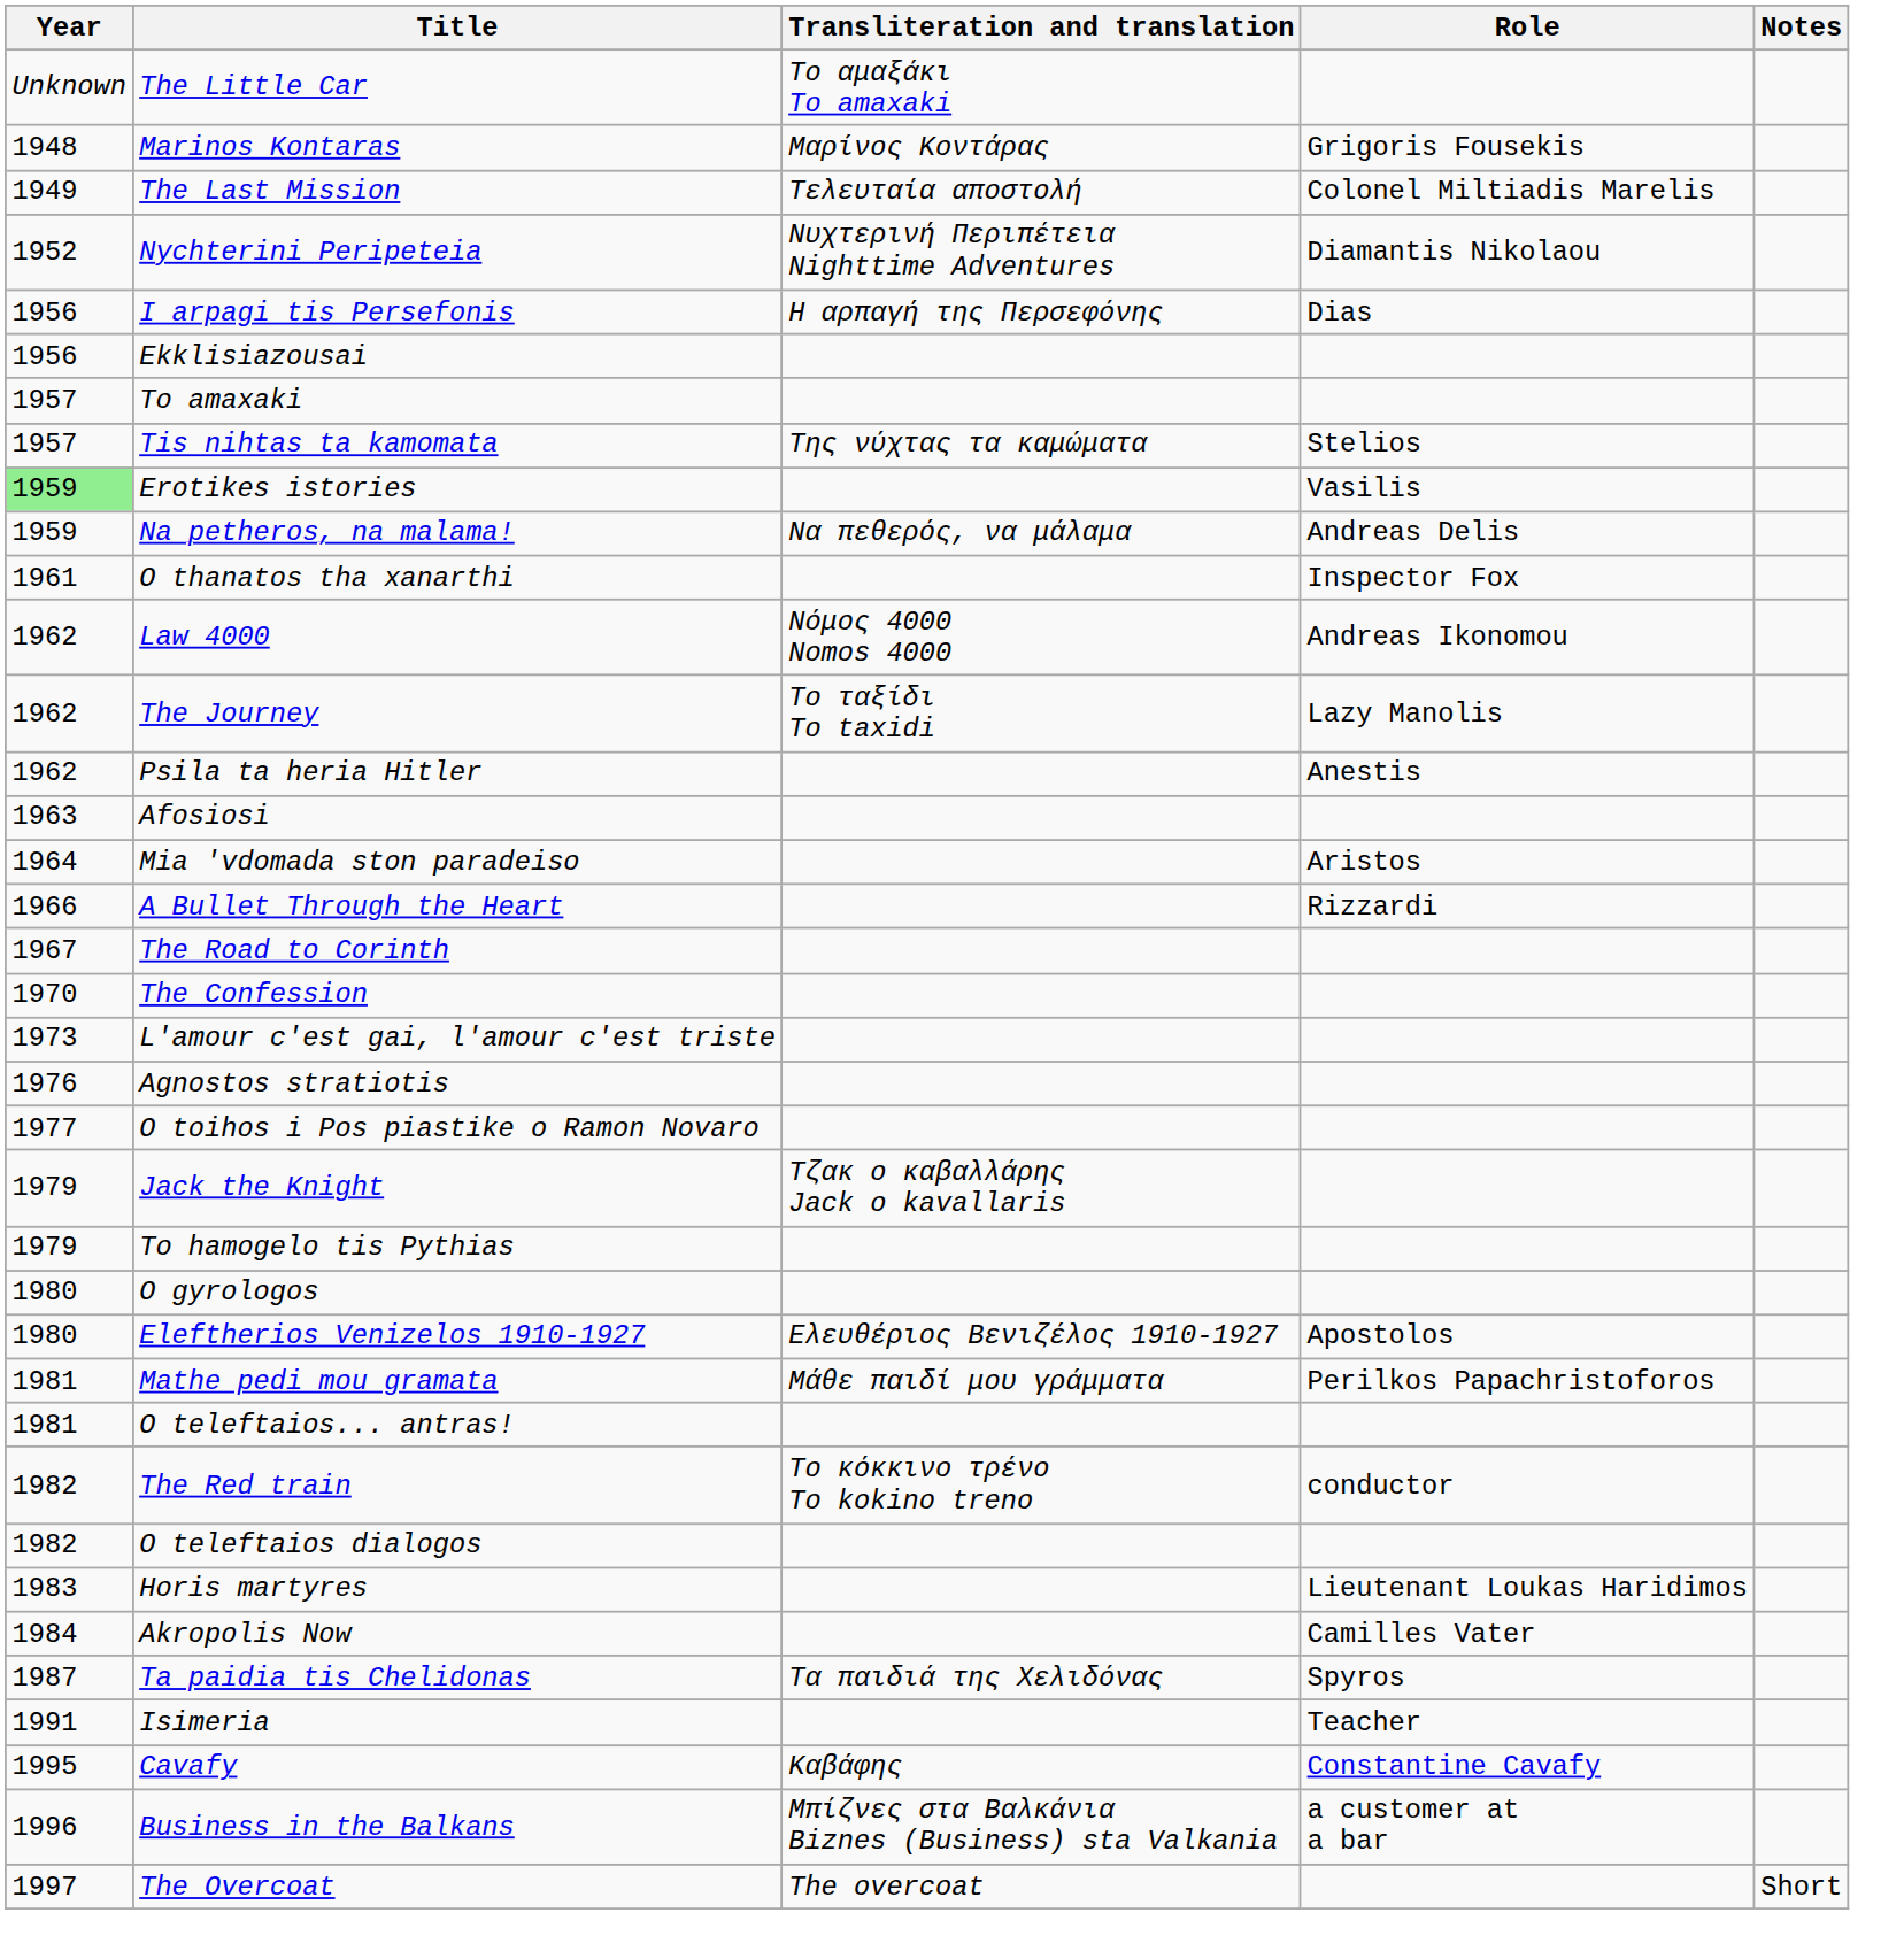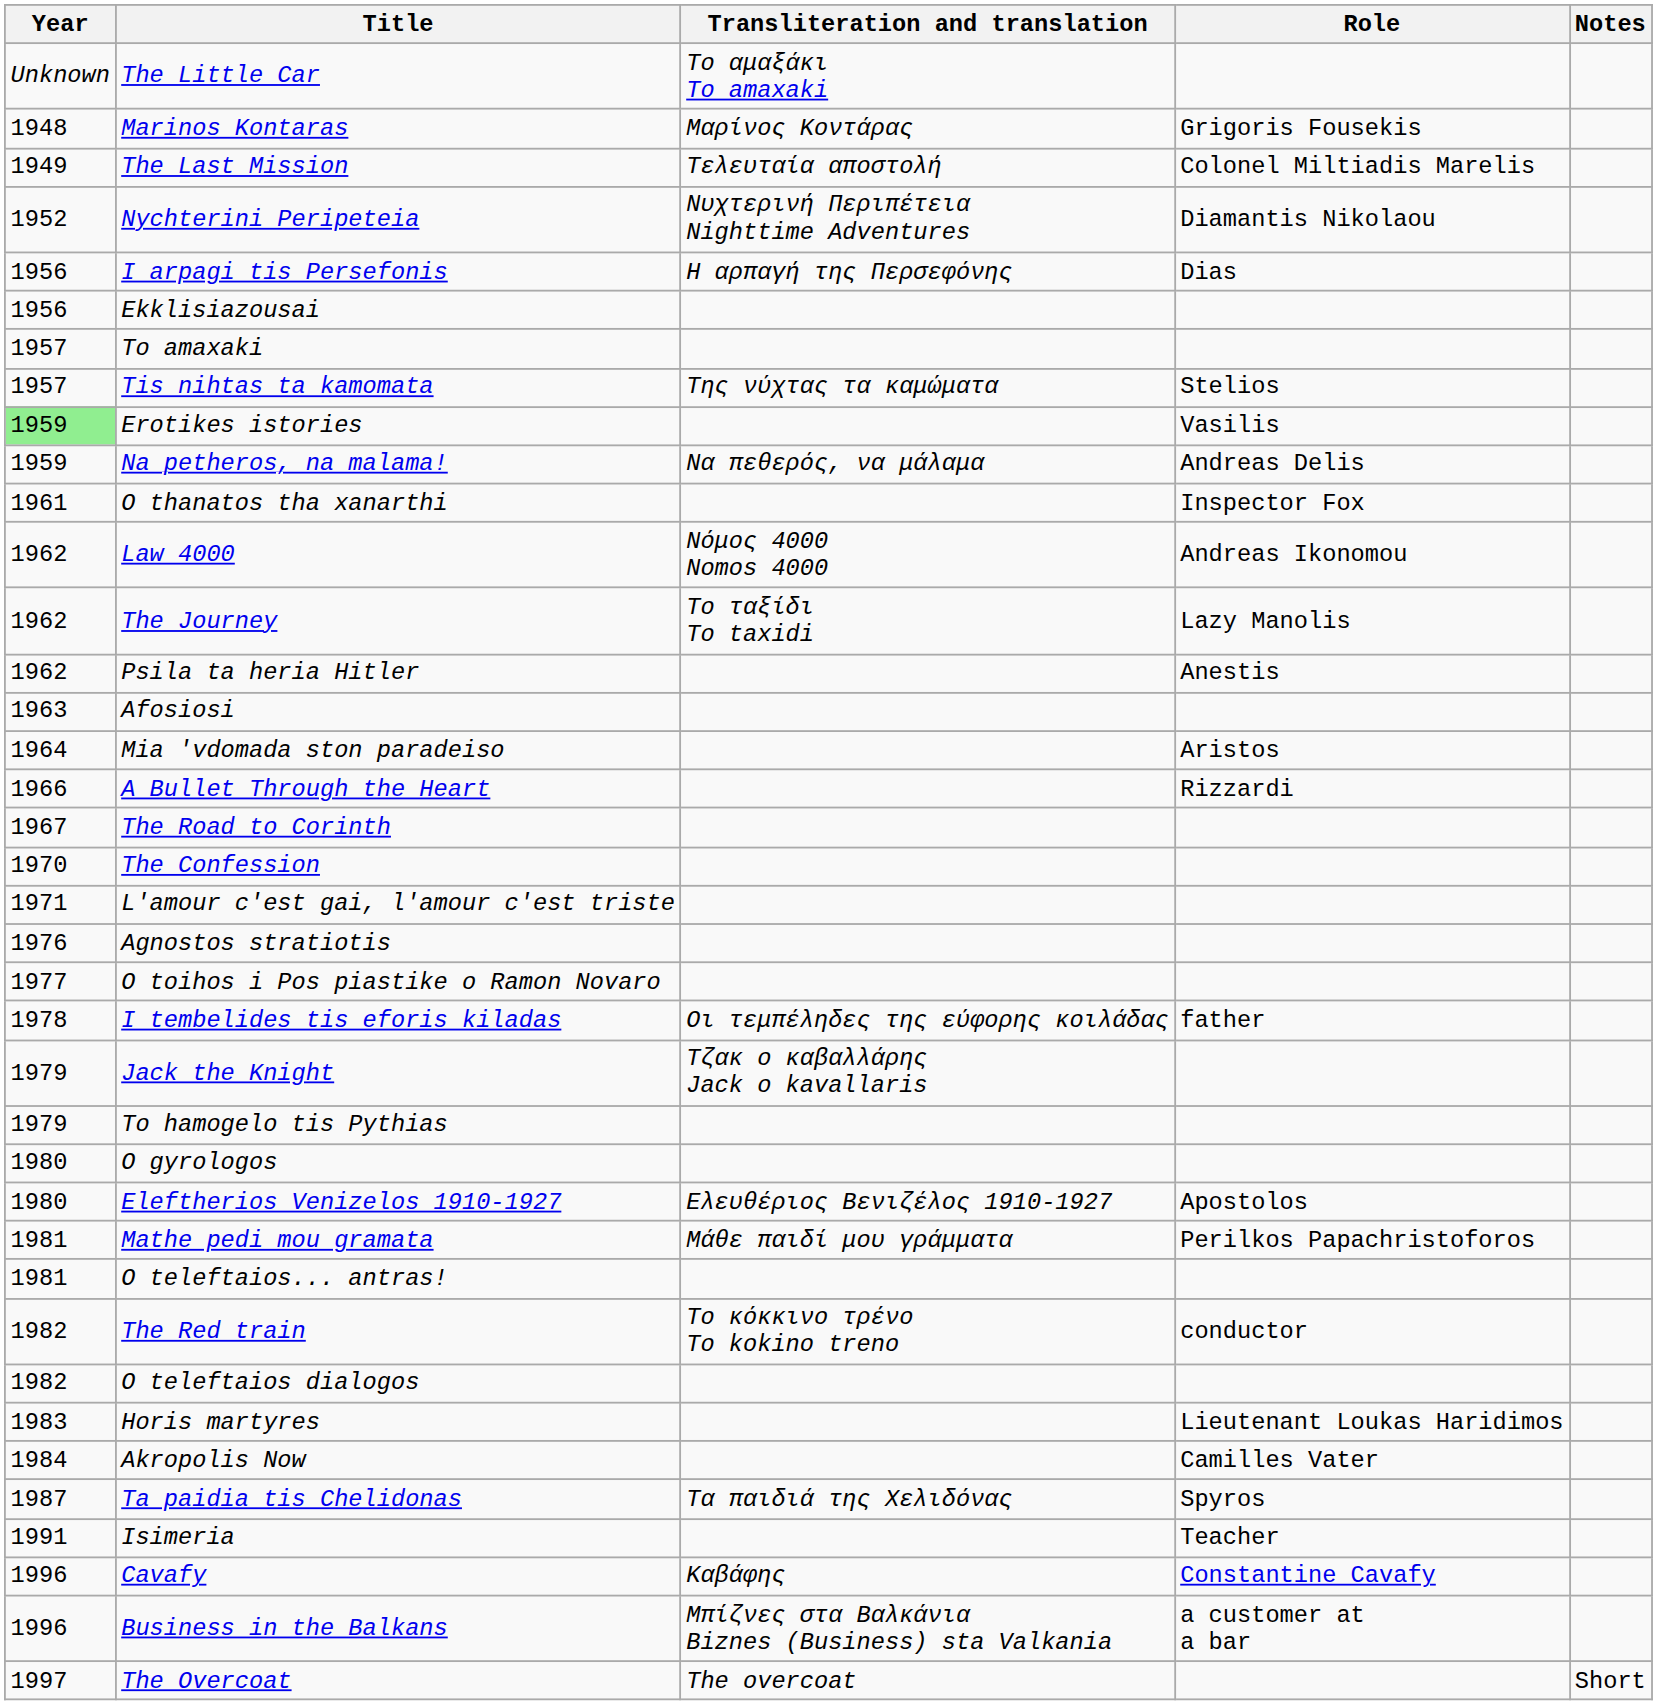 <table class="wikitable">
 <tr>
 <th>Year</th>
 <th>Title</th>
 <th>Transliteration and translation</th>
 <th>Role</th>
 <th>Notes</th>
 </tr>
 <tr>
 <td><em>Unknown</em></td>
 <td><em><a href='#'>The Little Car</a></em></td>
 <td><em>Το αμαξάκι</em><br><em><a href='#'>To amaxaki</a></em></td>
 <td></td>
 <td></td>
 </tr>
 <tr>
 <td>1948</td>
 <td><em><a href='#'>Marinos Kontaras</a></em></td>
 <td><em>Μαρίνος Κοντάρας</em></td>
 <td>Grigoris Fousekis</td>
 <td></td>
 </tr>
 <tr>
 <td>1949</td>
 <td><em><a href='#'>The Last Mission</a></em></td>
 <td><em>Τελευταία αποστολή</em></td>
 <td>Colonel Miltiadis Marelis</td>
 <td></td>
 </tr>
 <tr>
 <td>1952</td>
 <td><em><a href='#'>Nychterini Peripeteia</a></em></td>
 <td><em>Νυχτερινή Περιπέτεια</em><br><em>Nighttime Adventures</em></td>
 <td>Diamantis Nikolaou</td>
 <td></td>
 </tr>
 <tr>
 <td>1956</td>
 <td><em><a href='#'>I arpagi tis Persefonis</a></em></td>
 <td><em>Η αρπαγή της Περσεφόνης</em></td>
 <td>Dias</td>
 <td></td>
 </tr>
 <tr>
 <td>1956</td>
 <td><em>Ekklisiazousai</em></td>
 <td></td>
 <td></td>
 <td></td>
 </tr>
 <tr>
 <td>1957</td>
 <td><em>To amaxaki</em></td>
 <td></td>
 <td></td>
 <td></td>
 </tr>
 <tr>
 <td>1957</td>
 <td><em><a href='#'>Tis nihtas ta kamomata</a></em></td>
 <td><em>Της νύχτας τα καμώματα</em></td>
 <td>Stelios</td>
 <td></td>
 </tr>
 <tr>
 <td style="background: lightgreen;">1959</td>
 <td><em>Erotikes istories</em></td>
 <td></td>
 <td>Vasilis</td>
 <td></td>
 </tr>
 <tr>
 <td>1959</td>
 <td><em><a href='#'>Na petheros, na malama!</a></em></td>
 <td><em>Να πεθερός, να μάλαμα</em></td>
 <td>Andreas Delis</td>
 <td></td>
 </tr>
 <tr>
 <td>1961</td>
 <td><em>O thanatos tha xanarthi</em></td>
 <td></td>
 <td>Inspector Fox</td>
 <td></td>
 </tr>
 <tr>
 <td>1962</td>
 <td><em><a href='#'>Law 4000</a></em></td>
 <td><em>Νόμος 4000</em><br><em>Nomos 4000</em></td>
 <td>Andreas Ikonomou</td>
 <td></td>
 </tr>
 <tr>
 <td>1962</td>
 <td><em><a href='#'>The Journey</a></em></td>
 <td><em>Το ταξίδι</em><br><em>To taxidi</em></td>
 <td>Lazy Manolis</td>
 <td></td>
 </tr>
 <tr>
 <td>1962</td>
 <td><em>Psila ta heria Hitler</em></td>
 <td></td>
 <td>Anestis</td>
 <td></td>
 </tr>
 <tr>
 <td>1963</td>
 <td><em>Afosiosi</em></td>
 <td></td>
 <td></td>
 <td></td>
 </tr>
 <tr>
 <td>1964</td>
 <td><em>Mia 'vdomada ston paradeiso</em></td>
 <td></td>
 <td>Aristos</td>
 <td></td>
 </tr>
 <tr>
 <td>1966</td>
 <td><em><a href='#'>A Bullet Through the Heart</a></em></td>
 <td></td>
 <td>Rizzardi</td>
 <td></td>
 </tr>
 <tr>
 <td>1967</td>
 <td><em><a href='#'>The Road to Corinth</a></em></td>
 <td></td>
 <td></td>
 <td></td>
 </tr>
 <tr>
 <td>1970</td>
 <td><em><a href='#'>The Confession</a></em></td>
 <td></td>
 <td></td>
 <td></td>
 </tr>
 <tr>
-<td>1973</td>
+<td>1971</td>
 <td><em>L'amour c'est gai, l'amour c'est triste</em></td>
 <td></td>
 <td></td>
 <td></td>
 </tr>
 <tr>
 <td>1976</td>
 <td><em>Agnostos stratiotis</em></td>
 <td></td>
 <td></td>
 <td></td>
 </tr>
 <tr>
 <td>1977</td>
 <td><em>O toihos i Pos piastike o Ramon Novaro</em></td>
 <td></td>
 <td></td>
+<td></td>
+</tr>
+<tr>
+<td>1978</td>
+<td><em><a href='#'>I tembelides tis eforis kiladas</a></em></td>
+<td><em>Οι τεμπέληδες της εύφορης κοιλάδας</em></td>
+<td>father</td>
 <td></td>
 </tr>
 <tr>
 <td>1979</td>
 <td><em><a href='#'>Jack the Knight</a></em></td>
 <td><em>Τζακ ο καβαλλάρης</em><br><em>Jack o kavallaris</em></td>
 <td></td>
 <td></td>
 </tr>
 <tr>
 <td>1979</td>
 <td><em>To hamogelo tis Pythias</em></td>
 <td></td>
 <td></td>
 <td></td>
 </tr>
 <tr>
 <td>1980</td>
 <td><em>O gyrologos</em></td>
 <td></td>
 <td></td>
 <td></td>
 </tr>
 <tr>
 <td>1980</td>
 <td><em><a href='#'>Eleftherios Venizelos 1910-1927</a></em></td>
 <td><em>Ελευθέριος Βενιζέλος 1910-1927</em></td>
 <td>Apostolos</td>
 <td></td>
 </tr>
 <tr>
 <td>1981</td>
 <td><em><a href='#'>Mathe pedi mou gramata</a></em></td>
 <td><em>Μάθε παιδί μου γράμματα</em></td>
 <td>Perilkos Papachristoforos</td>
 <td></td>
 </tr>
 <tr>
 <td>1981</td>
 <td><em>O teleftaios... antras!</em></td>
 <td></td>
 <td></td>
 <td></td>
 </tr>
 <tr>
 <td>1982</td>
 <td><em><a href='#'>The Red train</a></em></td>
 <td><em>Το κόκκινο τρένο</em><br><em>To kokino treno</em></td>
 <td>conductor</td>
 <td></td>
 </tr>
 <tr>
 <td>1982</td>
 <td><em>O teleftaios dialogos</em></td>
 <td></td>
 <td></td>
 <td></td>
 </tr>
 <tr>
 <td>1983</td>
 <td><em>Horis martyres</em></td>
 <td></td>
 <td>Lieutenant Loukas Haridimos</td>
 <td></td>
 </tr>
 <tr>
 <td>1984</td>
 <td><em>Akropolis Now</em></td>
 <td></td>
 <td>Camilles Vater</td>
 <td></td>
 </tr>
 <tr>
 <td>1987</td>
 <td><em><a href='#'>Ta paidia tis Chelidonas</a></em></td>
 <td><em>Τα παιδιά της Χελιδόνας</em></td>
 <td>Spyros</td>
 <td></td>
 </tr>
 <tr>
 <td>1991</td>
 <td><em>Isimeria</em></td>
 <td></td>
 <td>Teacher</td>
 <td></td>
 </tr>
 <tr>
-<td>1995</td>
+<td>1996</td>
 <td><em><a href='#'>Cavafy</a></em></td>
 <td><em>Καβάφης</em></td>
 <td><a href='#'>Constantine Cavafy</a></td>
 <td></td>
 </tr>
 <tr>
 <td>1996</td>
 <td><em><a href='#'>Business in the Balkans</a></em></td>
 <td><em>Μπίζνες στα Βαλκάνια</em><br><em>Biznes (Business) sta Valkania</em></td>
 <td>a customer at<br>a bar</td>
 <td></td>
 </tr>
 <tr>
 <td>1997</td>
 <td><em><a href='#'>The Overcoat</a></em></td>
 <td><em>The overcoat</em></td>
 <td></td>
 <td>Short</td>
 </tr>
 </table>
